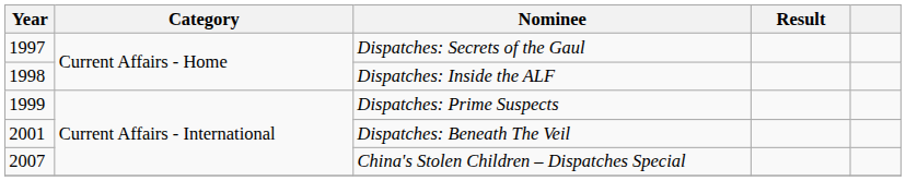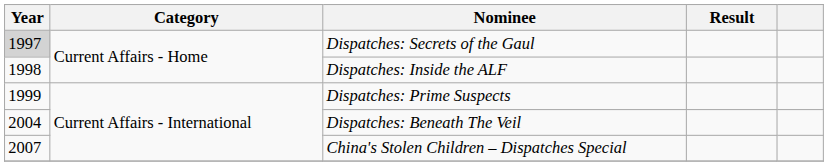 <table class="wikitable" style="width:90%;">
 <tr>
 <th width=5%>Year</th>
 <th style="width:30%;">Category</th>
 <th style="width:40%;">Nominee</th>
 <th style="width:10%;">Result</th>
 <th width=5%></th>
 </tr>
 <tr>
-<td>1997</td>
+<td style="background: lightgrey;">1997</td>
 <td rowspan="2">Current Affairs - Home</td>
 <td><em>Dispatches: Secrets of the Gaul</em></td>
 <td></td>
 <td></td>
 </tr>
 <tr>
 <td>1998</td>
 <td><em>Dispatches: Inside the ALF</em></td>
 <td></td>
 <td></td>
 </tr>
 <tr>
 <td>1999</td>
 <td rowspan="3">Current Affairs - International</td>
 <td><em>Dispatches: Prime Suspects</em></td>
 <td></td>
 <td></td>
 </tr>
 <tr>
-<td>2001</td>
+<td>2004</td>
 <td><em>Dispatches: Beneath The Veil</em></td>
 <td></td>
 <td></td>
 </tr>
 <tr>
 <td>2007</td>
 <td><em>China's Stolen Children – Dispatches Special</em></td>
 <td></td>
 <td></td>
 </tr>
 <tr>
 </tr>
 </table>
